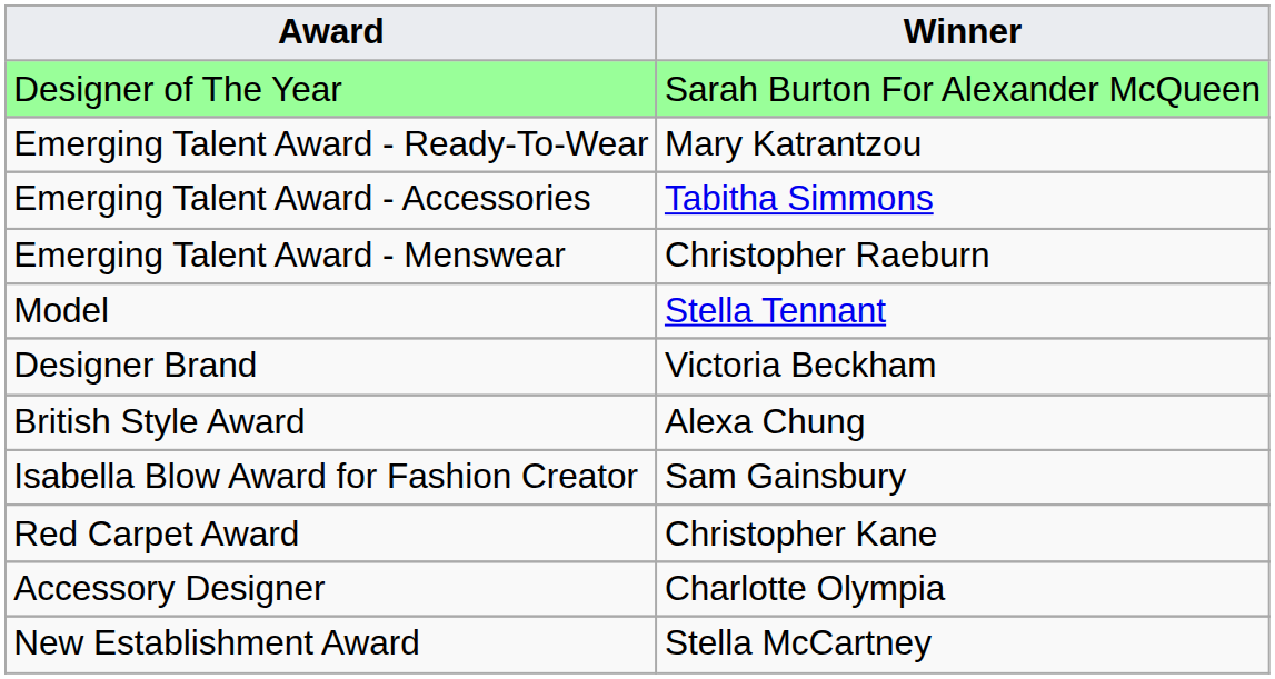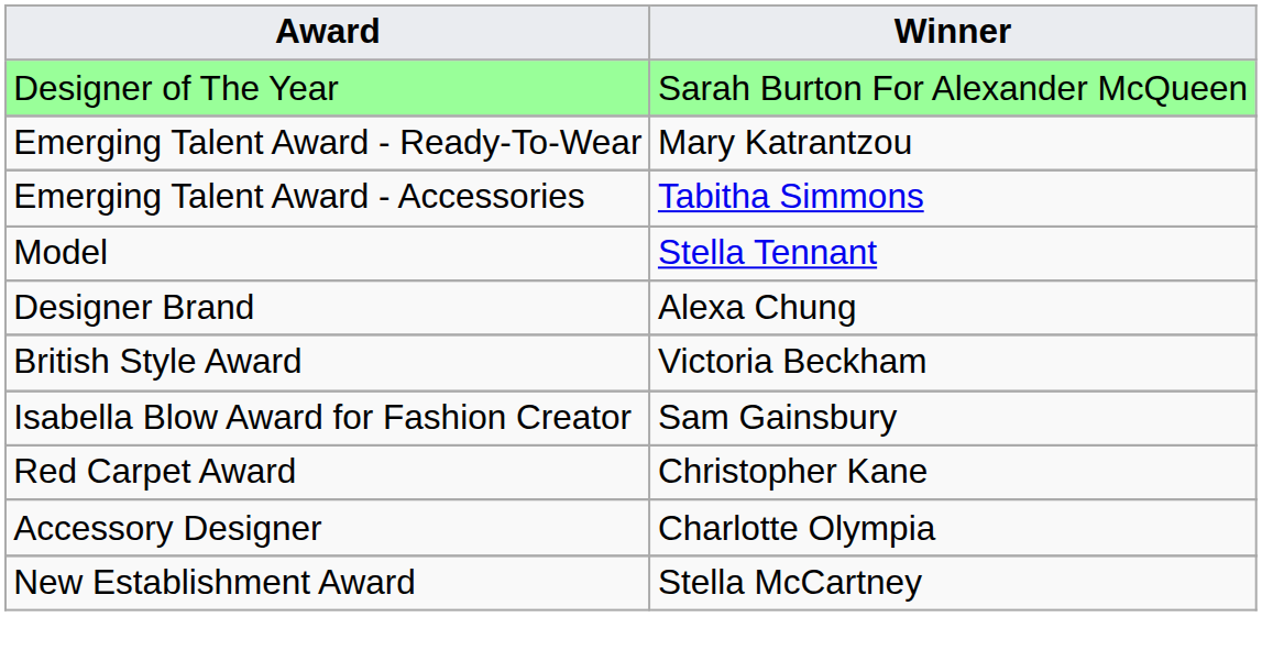 <table class="wikitable">
 <tr>
 <th style="background:#EAECF0">Award</th>
 <th style="background:#EAECF0">Winner</th>
 </tr>
 <tr>
 <td style="background:#99ff99">Designer of The Year</td>
 <td style="background:#99ff99">Sarah Burton For Alexander McQueen</td>
 </tr>
 <tr>
 </tr>
 <tr>
 <td>Emerging Talent Award - Ready-To-Wear</td>
 <td>Mary Katrantzou</td>
 </tr>
 <tr>
 </tr>
 <tr>
 <td>Emerging Talent Award - Accessories</td>
 <td><a href='#'>Tabitha Simmons</a></td>
 </tr>
 <tr>
 </tr>
 <tr>
-<td>Emerging Talent Award - Menswear</td>
-<td>Christopher Raeburn</td>
-</tr>
-<tr>
 </tr>
 <tr>
 <td>Model</td>
 <td><a href='#'>Stella Tennant</a></td>
 </tr>
 <tr>
 </tr>
 <tr>
 <td>Designer Brand</td>
-<td>Victoria Beckham</td>
+<td>Alexa Chung</td>
 </tr>
 <tr>
 </tr>
 <tr>
 <td>British Style Award</td>
-<td>Alexa Chung</td>
+<td>Victoria Beckham</td>
 </tr>
 <tr>
 </tr>
 <tr>
 <td>Isabella Blow Award for Fashion Creator</td>
 <td>Sam Gainsbury</td>
 </tr>
 <tr>
 </tr>
 <tr>
 <td>Red Carpet Award</td>
 <td>Christopher Kane</td>
 </tr>
 <tr>
 </tr>
 <tr>
 <td>Accessory Designer</td>
 <td>Charlotte Olympia</td>
 </tr>
 <tr>
 </tr>
 <tr>
 <td>New Establishment Award</td>
 <td>Stella McCartney</td>
 </tr>
 </table>
